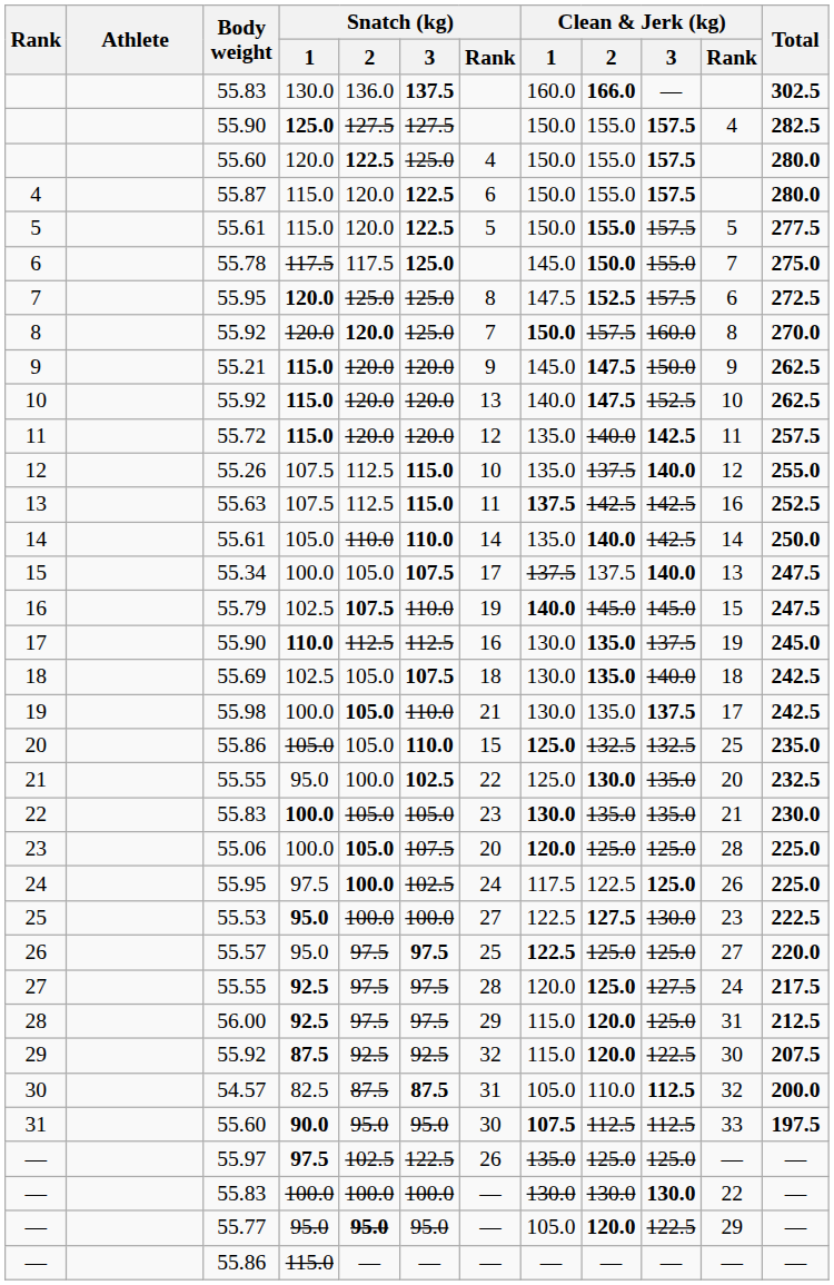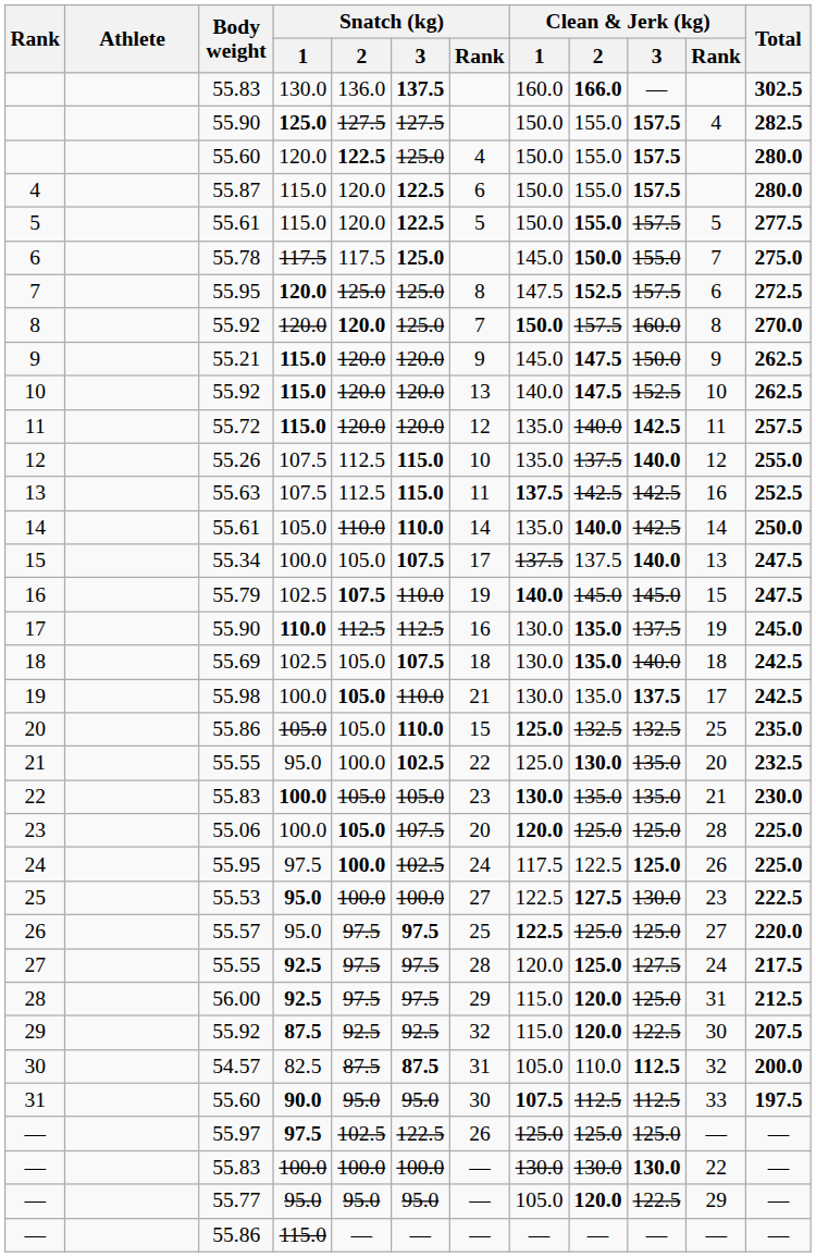 <table class = "wikitable" style="text-align:center;">
 <tr>
 <th rowspan=2 width=40>Rank</th>
 <th rowspan=2 width=250>Athlete</th>
 <th rowspan=2 width=60>Body weight</th>
 <th colspan=4>Snatch (kg)</th>
 <th colspan=4>Clean & Jerk (kg)</th>
 <th rowspan=2 width=60>Total</th>
 </tr>
 <tr>
 <th width=40>1</th>
 <th width=40>2</th>
 <th width=40>3</th>
 <th width=40>Rank</th>
 <th width=40>1</th>
 <th width=40>2</th>
 <th width=40>3</th>
 <th width=40>Rank</th>
 </tr>
 <tr>
 <td></td>
 <td align=left></td>
 <td>55.83</td>
 <td>130.0</td>
 <td>136.0</td>
 <td><strong>137.5</strong></td>
 <td></td>
 <td>160.0</td>
 <td><strong>166.0</strong></td>
 <td>—</td>
 <td></td>
 <td><strong>302.5</strong></td>
 </tr>
 <tr>
 <td></td>
 <td align=left></td>
 <td>55.90</td>
 <td><strong>125.0</strong></td>
 <td><s>127.5</s></td>
 <td><s>127.5 </s></td>
 <td></td>
 <td>150.0</td>
 <td>155.0</td>
 <td><strong>157.5</strong></td>
 <td>4</td>
 <td><strong>282.5</strong></td>
 </tr>
 <tr>
 <td></td>
 <td align=left></td>
 <td>55.60</td>
 <td>120.0</td>
 <td><strong>122.5</strong></td>
 <td><s>125.0 </s></td>
 <td>4</td>
 <td>150.0</td>
 <td>155.0</td>
 <td><strong>157.5</strong></td>
 <td></td>
 <td><strong>280.0</strong></td>
 </tr>
 <tr>
 <td>4</td>
 <td align=left></td>
 <td>55.87</td>
 <td>115.0</td>
 <td>120.0</td>
 <td><strong>122.5</strong></td>
 <td>6</td>
 <td>150.0</td>
 <td>155.0</td>
 <td><strong>157.5</strong></td>
 <td></td>
 <td><strong>280.0</strong></td>
 </tr>
 <tr>
 <td>5</td>
 <td align=left></td>
 <td>55.61</td>
 <td>115.0</td>
 <td>120.0</td>
 <td><strong>122.5</strong></td>
 <td>5</td>
 <td>150.0</td>
 <td><strong>155.0</strong></td>
 <td><s>157.5 </s></td>
 <td>5</td>
 <td><strong>277.5</strong></td>
 </tr>
 <tr>
 <td>6</td>
 <td align=left></td>
 <td>55.78</td>
 <td><s>117.5 </s></td>
 <td>117.5</td>
 <td><strong>125.0</strong></td>
 <td></td>
 <td>145.0</td>
 <td><strong>150.0</strong></td>
 <td><s>155.0 </s></td>
 <td>7</td>
 <td><strong>275.0</strong></td>
 </tr>
 <tr>
 <td>7</td>
 <td align=left></td>
 <td>55.95</td>
 <td><strong>120.0</strong></td>
 <td><s>125.0</s></td>
 <td><s>125.0 </s></td>
 <td>8</td>
 <td>147.5</td>
 <td><strong>152.5</strong></td>
 <td><s>157.5 </s></td>
 <td>6</td>
 <td><strong>272.5</strong></td>
 </tr>
 <tr>
 <td>8</td>
 <td align=left></td>
 <td>55.92</td>
 <td><s>120.0 </s></td>
 <td><strong>120.0</strong></td>
 <td><s>125.0 </s></td>
 <td>7</td>
 <td><strong>150.0</strong></td>
 <td><s>157.5</s></td>
 <td><s>160.0 </s></td>
 <td>8</td>
 <td><strong>270.0</strong></td>
 </tr>
 <tr>
 <td>9</td>
 <td align=left></td>
 <td>55.21</td>
 <td><strong>115.0</strong></td>
 <td><s>120.0</s></td>
 <td><s>120.0 </s></td>
 <td>9</td>
 <td>145.0</td>
 <td><strong>147.5</strong></td>
 <td><s>150.0 </s></td>
 <td>9</td>
 <td><strong>262.5</strong></td>
 </tr>
 <tr>
 <td>10</td>
 <td align=left></td>
 <td>55.92</td>
 <td><strong>115.0</strong></td>
 <td><s>120.0</s></td>
 <td><s>120.0 </s></td>
 <td>13</td>
 <td>140.0</td>
 <td><strong>147.5</strong></td>
 <td><s>152.5 </s></td>
 <td>10</td>
 <td><strong>262.5</strong></td>
 </tr>
 <tr>
 <td>11</td>
 <td align=left></td>
 <td>55.72</td>
 <td><strong>115.0</strong></td>
 <td><s>120.0</s></td>
 <td><s>120.0 </s></td>
 <td>12</td>
 <td>135.0</td>
 <td><s>140.0</s></td>
 <td><strong>142.5</strong></td>
 <td>11</td>
 <td><strong>257.5</strong></td>
 </tr>
 <tr>
 <td>12</td>
 <td align=left></td>
 <td>55.26</td>
 <td>107.5</td>
 <td>112.5</td>
 <td><strong>115.0</strong></td>
 <td>10</td>
 <td>135.0</td>
 <td><s>137.5</s></td>
 <td><strong>140.0</strong></td>
 <td>12</td>
 <td><strong>255.0</strong></td>
 </tr>
 <tr>
 <td>13</td>
 <td align=left></td>
 <td>55.63</td>
 <td>107.5</td>
 <td>112.5</td>
 <td><strong>115.0</strong></td>
 <td>11</td>
 <td><strong>137.5</strong></td>
 <td><s>142.5</s></td>
 <td><s>142.5 </s></td>
 <td>16</td>
 <td><strong>252.5</strong></td>
 </tr>
 <tr>
 <td>14</td>
 <td align=left></td>
 <td>55.61</td>
 <td>105.0</td>
 <td><s>110.0</s></td>
 <td><strong>110.0</strong></td>
 <td>14</td>
 <td>135.0</td>
 <td><strong>140.0</strong></td>
 <td><s>142.5 </s></td>
 <td>14</td>
 <td><strong>250.0</strong></td>
 </tr>
 <tr>
 <td>15</td>
 <td align=left></td>
 <td>55.34</td>
 <td>100.0</td>
 <td>105.0</td>
 <td><strong>107.5</strong></td>
 <td>17</td>
 <td><s>137.5 </s></td>
 <td>137.5</td>
 <td><strong>140.0</strong></td>
 <td>13</td>
 <td><strong>247.5</strong></td>
 </tr>
 <tr>
 <td>16</td>
 <td align=left></td>
 <td>55.79</td>
 <td>102.5</td>
 <td><strong>107.5</strong></td>
 <td><s>110.0 </s></td>
 <td>19</td>
 <td><strong>140.0</strong></td>
 <td><s>145.0</s></td>
 <td><s>145.0 </s></td>
 <td>15</td>
 <td><strong>247.5</strong></td>
 </tr>
 <tr>
 <td>17</td>
 <td align=left></td>
 <td>55.90</td>
 <td><strong>110.0</strong></td>
 <td><s>112.5</s></td>
 <td><s>112.5 </s></td>
 <td>16</td>
 <td>130.0</td>
 <td><strong>135.0</strong></td>
 <td><s>137.5 </s></td>
 <td>19</td>
 <td><strong>245.0</strong></td>
 </tr>
 <tr>
 <td>18</td>
 <td align=left></td>
 <td>55.69</td>
 <td>102.5</td>
 <td>105.0</td>
 <td><strong>107.5</strong></td>
 <td>18</td>
 <td>130.0</td>
 <td><strong>135.0</strong></td>
 <td><s>140.0 </s></td>
 <td>18</td>
 <td><strong>242.5</strong></td>
 </tr>
 <tr>
 <td>19</td>
 <td align=left></td>
 <td>55.98</td>
 <td>100.0</td>
 <td><strong>105.0</strong></td>
 <td><s>110.0 </s></td>
 <td>21</td>
 <td>130.0</td>
 <td>135.0</td>
 <td><strong>137.5</strong></td>
 <td>17</td>
 <td><strong>242.5</strong></td>
 </tr>
 <tr>
 <td>20</td>
 <td align=left></td>
 <td>55.86</td>
 <td><s>105.0</s></td>
 <td>105.0</td>
 <td><strong>110.0</strong></td>
 <td>15</td>
 <td><strong>125.0</strong></td>
 <td><s>132.5</s></td>
 <td><s>132.5 </s></td>
 <td>25</td>
 <td><strong>235.0</strong></td>
 </tr>
 <tr>
 <td>21</td>
 <td align=left></td>
 <td>55.55</td>
 <td>95.0</td>
 <td>100.0</td>
 <td><strong>102.5</strong></td>
 <td>22</td>
 <td>125.0</td>
 <td><strong>130.0</strong></td>
 <td><s>135.0 </s></td>
 <td>20</td>
 <td><strong>232.5</strong></td>
 </tr>
 <tr>
 <td>22</td>
 <td align=left></td>
 <td>55.83</td>
 <td><strong>100.0</strong></td>
 <td><s>105.0</s></td>
 <td><s>105.0 </s></td>
 <td>23</td>
 <td><strong>130.0</strong></td>
 <td><s>135.0</s></td>
 <td><s>135.0 </s></td>
 <td>21</td>
 <td><strong>230.0</strong></td>
 </tr>
 <tr>
 <td>23</td>
 <td align=left></td>
 <td>55.06</td>
 <td>100.0</td>
 <td><strong>105.0</strong></td>
 <td><s>107.5 </s></td>
 <td>20</td>
 <td><strong>120.0</strong></td>
 <td><s>125.0</s></td>
 <td><s>125.0 </s></td>
 <td>28</td>
 <td><strong>225.0</strong></td>
 </tr>
 <tr>
 <td>24</td>
 <td align=left></td>
 <td>55.95</td>
 <td>97.5</td>
 <td><strong>100.0</strong></td>
 <td><s>102.5 </s></td>
 <td>24</td>
 <td>117.5</td>
 <td>122.5</td>
 <td><strong>125.0</strong></td>
 <td>26</td>
 <td><strong>225.0</strong></td>
 </tr>
 <tr>
 <td>25</td>
 <td align=left></td>
 <td>55.53</td>
 <td><strong>95.0</strong></td>
 <td><s>100.0</s></td>
 <td><s>100.0 </s></td>
 <td>27</td>
 <td>122.5</td>
 <td><strong>127.5</strong></td>
 <td><s>130.0 </s></td>
 <td>23</td>
 <td><strong>222.5</strong></td>
 </tr>
 <tr>
 <td>26</td>
 <td align=left></td>
 <td>55.57</td>
 <td>95.0</td>
 <td><s>97.5</s></td>
 <td><strong>97.5</strong></td>
 <td>25</td>
 <td><strong>122.5</strong></td>
 <td><s>125.0</s></td>
 <td><s>125.0 </s></td>
 <td>27</td>
 <td><strong>220.0</strong></td>
 </tr>
 <tr>
 <td>27</td>
 <td align=left></td>
 <td>55.55</td>
 <td><strong>92.5</strong></td>
 <td><s>97.5</s></td>
 <td><s>97.5 </s></td>
 <td>28</td>
 <td>120.0</td>
 <td><strong>125.0</strong></td>
 <td><s>127.5 </s></td>
 <td>24</td>
 <td><strong>217.5</strong></td>
 </tr>
 <tr>
 <td>28</td>
 <td align=left></td>
 <td>56.00</td>
 <td><strong>92.5</strong></td>
 <td><s>97.5</s></td>
 <td><s>97.5 </s></td>
 <td>29</td>
 <td>115.0</td>
 <td><strong>120.0</strong></td>
 <td><s>125.0 </s></td>
 <td>31</td>
 <td><strong>212.5</strong></td>
 </tr>
 <tr>
 <td>29</td>
 <td align=left></td>
 <td>55.92</td>
 <td><strong>87.5</strong></td>
 <td><s>92.5</s></td>
 <td><s>92.5 </s></td>
 <td>32</td>
 <td>115.0</td>
 <td><strong>120.0</strong></td>
 <td><s>122.5 </s></td>
 <td>30</td>
 <td><strong>207.5</strong></td>
 </tr>
 <tr>
 <td>30</td>
 <td align=left></td>
 <td>54.57</td>
 <td>82.5</td>
 <td><s>87.5</s></td>
 <td><strong>87.5</strong></td>
 <td>31</td>
 <td>105.0</td>
 <td>110.0</td>
 <td><strong>112.5</strong></td>
 <td>32</td>
 <td><strong>200.0</strong></td>
 </tr>
 <tr>
 <td>31</td>
 <td align=left></td>
 <td>55.60</td>
 <td><strong>90.0</strong></td>
 <td><s>95.0</s></td>
 <td><s>95.0 </s></td>
 <td>30</td>
 <td><strong>107.5</strong></td>
 <td><s>112.5</s></td>
 <td><s>112.5 </s></td>
 <td>33</td>
 <td><strong>197.5</strong></td>
 </tr>
 <tr>
 <td>—</td>
 <td align=left></td>
 <td>55.97</td>
 <td><strong>97.5</strong></td>
 <td><s>102.5</s></td>
 <td><s>122.5 </s></td>
 <td>26</td>
-<td><s>135.0 </s></td>
+<td><s>125.0 </s></td>
 <td><s>125.0</s></td>
 <td><s>125.0 </s></td>
 <td>—</td>
 <td>—</td>
 </tr>
 <tr>
 <td>—</td>
 <td align=left></td>
 <td>55.83</td>
 <td><s>100.0</s></td>
 <td><s>100.0</s></td>
 <td><s>100.0 </s></td>
 <td>—</td>
 <td><s>130.0 </s></td>
 <td><s>130.0</s></td>
 <td><strong>130.0</strong></td>
 <td>22</td>
 <td>—</td>
 </tr>
 <tr>
 <td>—</td>
 <td align=left></td>
 <td>55.77</td>
 <td><s>95.0</s></td>
-<td><strong><s>95.0</s></strong></td>
+<td><s>95.0</s></td>
 <td><s>95.0 </s></td>
 <td>—</td>
 <td>105.0</td>
 <td><strong>120.0</strong></td>
 <td><s>122.5 </s></td>
 <td>29</td>
 <td>—</td>
 </tr>
 <tr>
 <td>—</td>
 <td align=left></td>
 <td>55.86</td>
 <td><s>115.0</s></td>
 <td>—</td>
 <td>—</td>
 <td>—</td>
 <td>—</td>
 <td>—</td>
 <td>—</td>
 <td>—</td>
 <td>—</td>
 </tr>
 </table>
